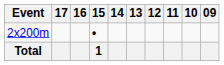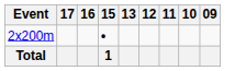 <table class="wikitable">
 <tr>
 <th>Event</th>
 <th>17</th>
 <th>16</th>
 <th>15</th>
-<th>14</th>
 <th>13</th>
 <th>12</th>
 <th>11</th>
 <th>10</th>
 <th>09</th>
 </tr>
 <tr>
 <td><a href='#'>2x200m</a></td>
 <td></td>
 <td></td>
 <td><strong>•</strong></td>
 <td></td>
 <td></td>
 <td></td>
 <td></td>
 <td></td>
-<td></td>
 </tr>
 <tr>
 <th>Total</th>
 <th></th>
 <th></th>
 <th>1</th>
 <th></th>
 <th></th>
 <th></th>
 <th></th>
 <th></th>
-<th></th>
 </tr>
 </table>
